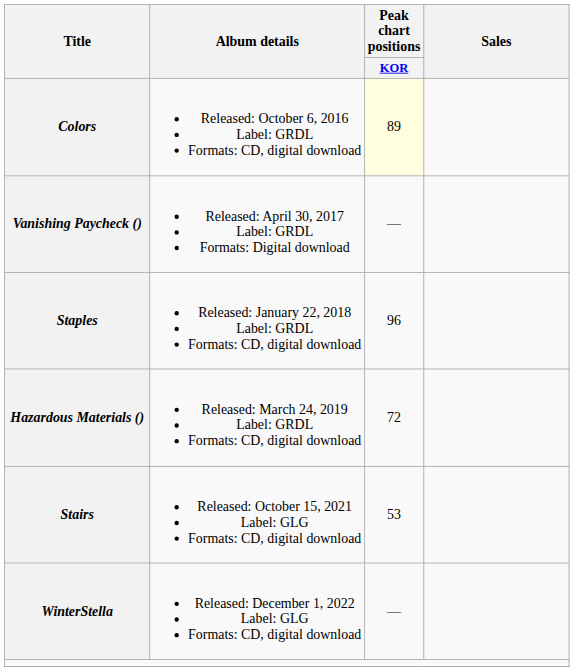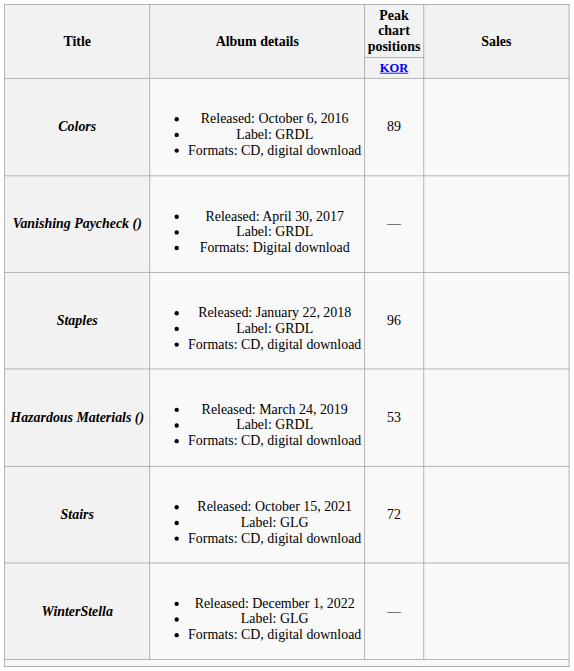 <table class="wikitable plainrowheaders" style="text-align:center;">
 <tr>
 <th scope="col" rowspan="2" style="width:10em;">Title</th>
 <th scope="col" rowspan="2">Album details</th>
 <th scope="col" colspan="1">Peak chart positions</th>
 <th scope="col" rowspan="2" style="width:10em;">Sales</th>
 </tr>
 <tr>
 <th scope="col" style="width:2.5em;font-size:90%;"><a href='#'>KOR</a><br></th>
 </tr>
 <tr>
 <th scope="row"><em>Colors</em></th>
 <td><br><ul><li>Released: October 6, 2016</li><li>Label: GRDL</li><li>Formats: CD, digital download</li></ul></td>
-<td style="background: lightyellow;">89</td>
+<td>89</td>
 <td></td>
 </tr>
 <tr>
 <th scope="row"><em>Vanishing Paycheck</em> <em>()</em></th>
 <td><br><ul><li>Released: April 30, 2017</li><li>Label: GRDL</li><li>Formats: Digital download</li></ul></td>
 <td>—</td>
 <td></td>
 </tr>
 <tr>
 <th scope="row"><em>Staples</em> </th>
 <td><br><ul><li>Released: January 22, 2018</li><li>Label: GRDL</li><li>Formats: CD, digital download</li></ul></td>
 <td>96</td>
 <td></td>
 </tr>
 <tr>
 <th scope="row"><em>Hazardous Materials (</em><em>)</em></th>
 <td><br><ul><li>Released: March 24, 2019</li><li>Label: GRDL</li><li>Formats: CD, digital download</li></ul></td>
-<td>72</td>
+<td>53</td>
 <td></td>
 </tr>
 <tr>
 <th scope="row"><em>Stairs</em></th>
 <td><br><ul><li>Released: October 15, 2021</li><li>Label: GLG</li><li>Formats: CD, digital download</li></ul></td>
-<td>53</td>
+<td>72</td>
 <td></td>
 </tr>
 <tr>
 <th scope="row"><em>WinterStella</em></th>
 <td><br><ul><li>Released: December 1, 2022</li><li>Label: GLG</li><li>Formats: CD, digital download</li></ul></td>
 <td>—</td>
 <td></td>
 </tr>
 <tr>
 <td colspan="4"></td>
 </tr>
 <tr>
 </tr>
 </table>
